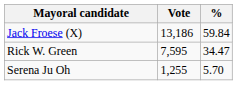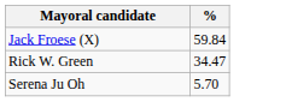 <table class="wikitable">
 <tr>
 <th bgcolor="#DDDDFF" width="200px">Mayoral candidate</th>
-<th bgcolor="#DDDDFF" width="50px">Vote</th>
 <th bgcolor="#DDDDFF" width="30px">%</th>
 </tr>
 <tr>
 <td><a href='#'>Jack Froese</a> (X)</td>
-<td>13,186</td>
 <td>59.84</td>
 </tr>
 <tr>
 <td>Rick W. Green</td>
-<td>7,595</td>
 <td>34.47</td>
 </tr>
 <tr>
 <td>Serena Ju Oh</td>
-<td>1,255</td>
 <td>5.70</td>
 </tr>
 </table>
